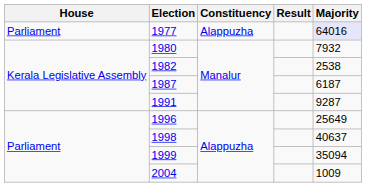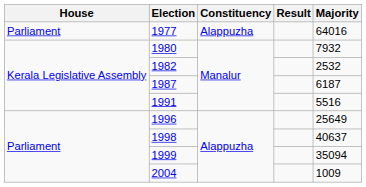 <table class="wikitable">
 <tr>
 <th>House</th>
 <th>Election</th>
 <th>Constituency</th>
 <th>Result</th>
 <th>Majority</th>
 </tr>
 <tr>
 <td><a href='#'>Parliament</a></td>
 <td><a href='#'>1977</a></td>
 <td><a href='#'>Alappuzha</a></td>
 <td></td>
-<td style="background: lavender;">64016</td>
+<td>64016</td>
 </tr>
 <tr>
 <td rowspan="4"><a href='#'>Kerala Legislative Assembly</a></td>
 <td><a href='#'>1980</a></td>
 <td rowspan="4"><a href='#'>Manalur</a></td>
 <td></td>
 <td>7932</td>
 </tr>
 <tr>
 <td><a href='#'>1982</a></td>
 <td></td>
-<td>2538</td>
+<td>2532</td>
 </tr>
 <tr>
 <td><a href='#'>1987</a></td>
 <td></td>
 <td>6187</td>
 </tr>
 <tr>
 <td><a href='#'>1991</a></td>
 <td></td>
-<td>9287</td>
+<td>5516</td>
 </tr>
 <tr>
 <td rowspan="4"><a href='#'>Parliament</a></td>
 <td><a href='#'>1996</a></td>
 <td rowspan="4"><a href='#'>Alappuzha</a></td>
 <td></td>
 <td>25649</td>
 </tr>
 <tr>
 <td><a href='#'>1998</a></td>
 <td></td>
 <td>40637</td>
 </tr>
 <tr>
 <td><a href='#'>1999</a></td>
 <td></td>
 <td>35094</td>
 </tr>
 <tr>
 <td><a href='#'>2004</a></td>
 <td></td>
 <td>1009</td>
 </tr>
 </table>
